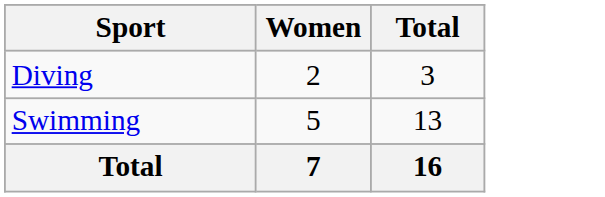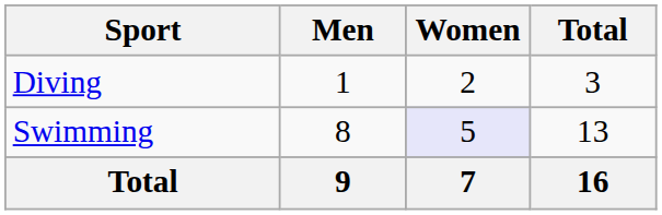 <table class="wikitable sortable" style="text-align:center;">
 <tr>
 <th width=130>Sport</th>
+<th width=55>Men</th>
 <th width=55>Women</th>
 <th width=55>Total</th>
 </tr>
 <tr>
 <td align=left><a href='#'>Diving</a></td>
+<td>1</td>
 <td>2</td>
 <td>3</td>
 </tr>
 <tr>
 <td align=left><a href='#'>Swimming</a></td>
-<td>5</td>
+<td>8</td>
+<td style="background: lavender;">5</td>
 <td>13</td>
 </tr>
 <tr>
 <th>Total</th>
+<th>9</th>
 <th>7</th>
 <th><strong>16</strong></th>
 </tr>
 </table>
